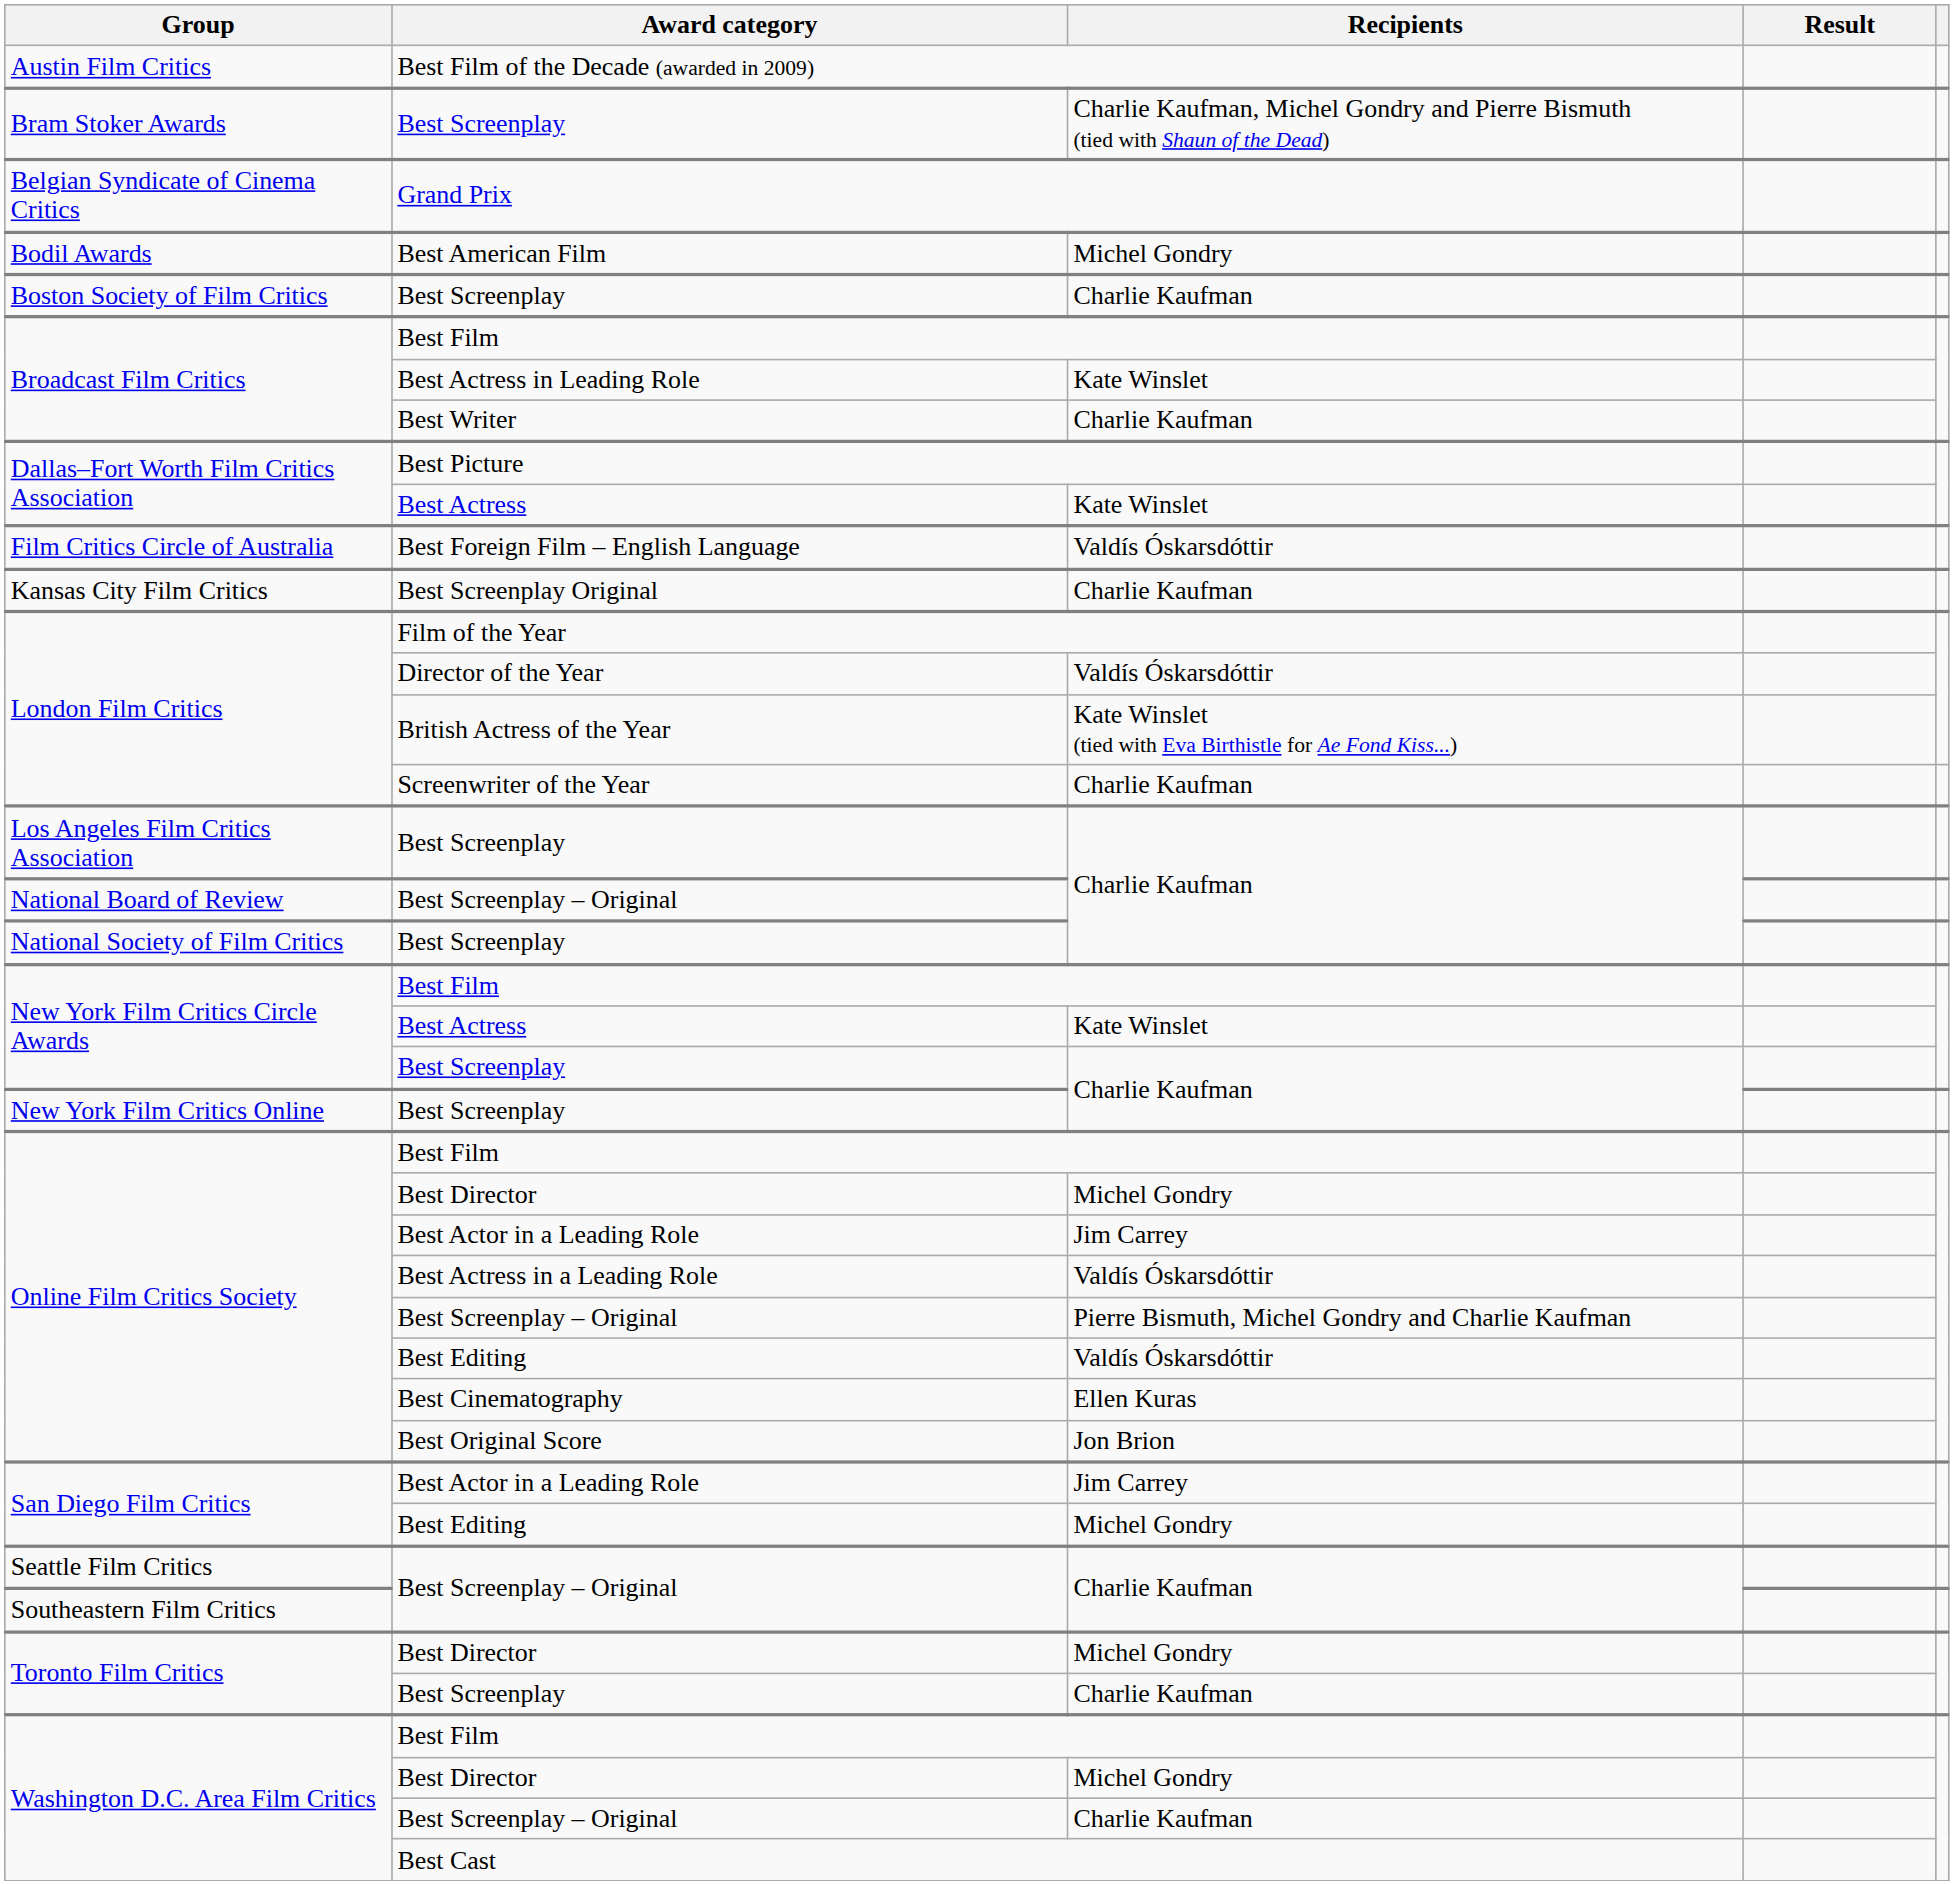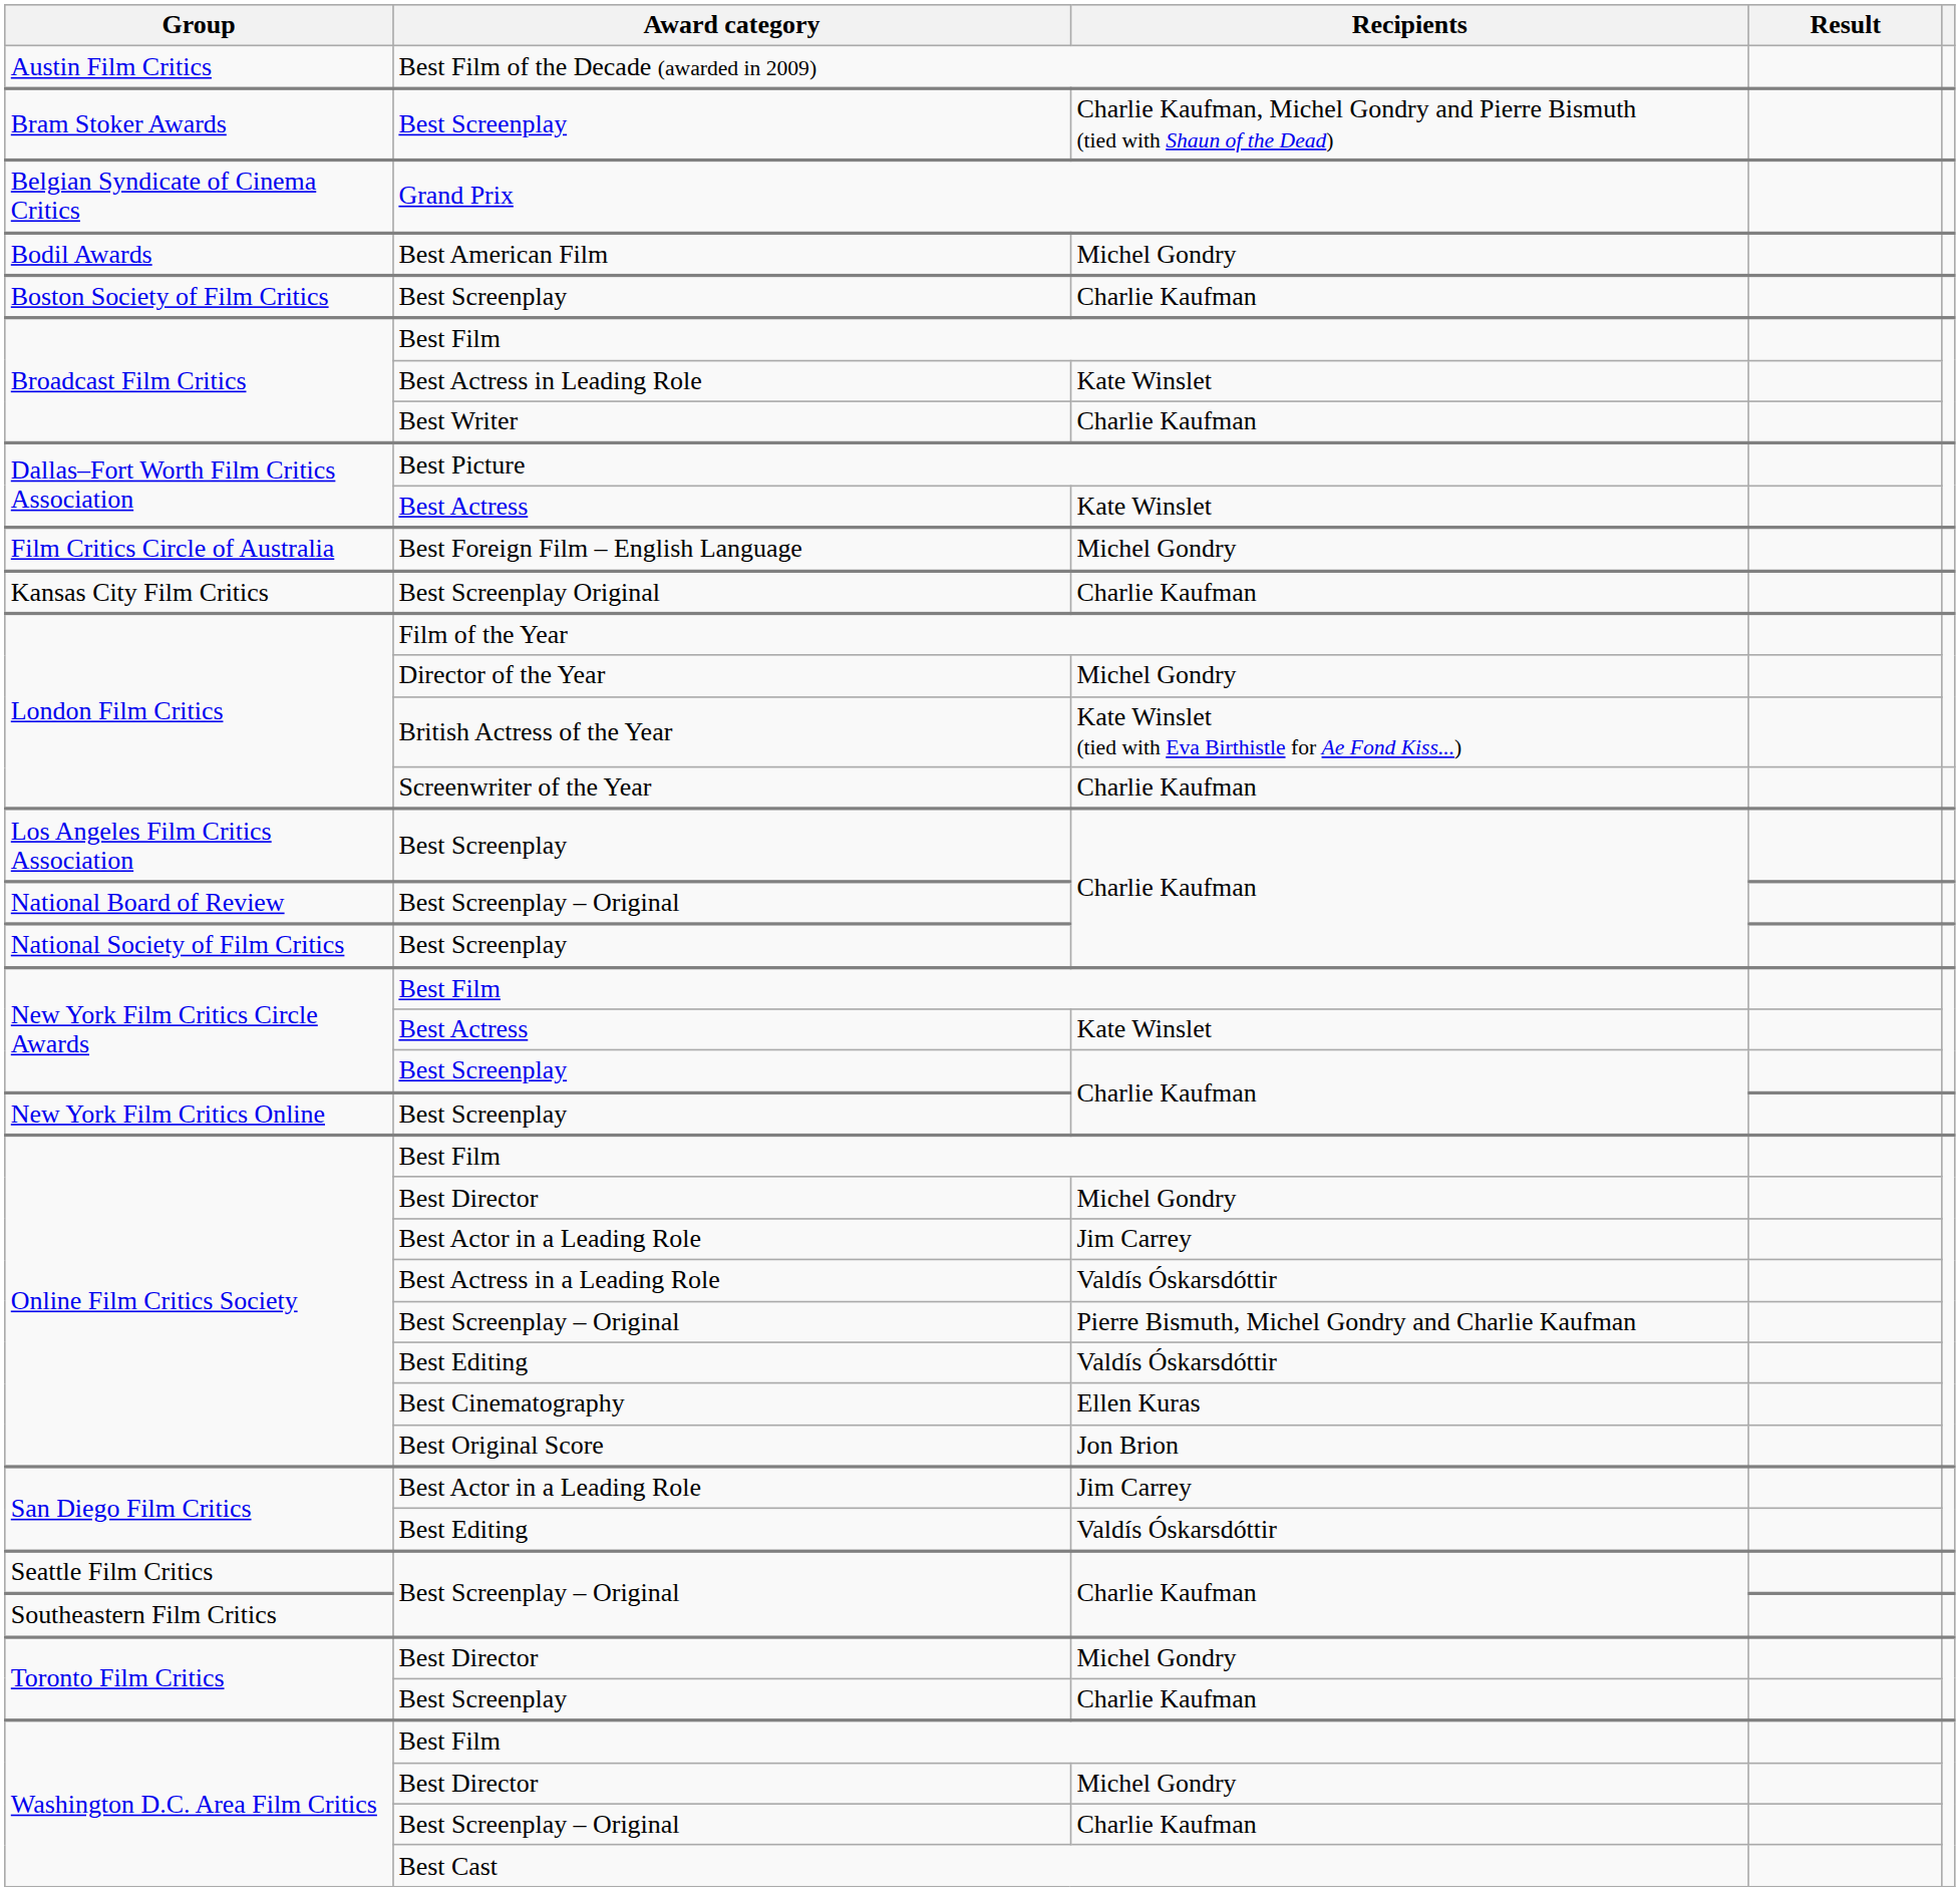 <table class="wikitable" width="95%" cellpadding="5">
 <tr>
 <th width="20%">Group</th>
 <th width="35%">Award category</th>
 <th width="35%">Recipients</th>
 <th width="10%">Result</th>
 <th scope="col" class="unsortable"></th>
 </tr>
 <tr>
 <td><a href='#'>Austin Film Critics</a></td>
 <td colspan=2>Best Film of the Decade <small>(awarded in 2009)</small></td>
 <td></td>
 <td rowspan=1 style="text-align:center;"></td>
 </tr>
 <tr style="border-top:2px solid gray;">
 <td><a href='#'>Bram Stoker Awards</a></td>
 <td><a href='#'>Best Screenplay</a></td>
 <td>Charlie Kaufman, Michel Gondry and Pierre Bismuth <br><small>(tied with <em><a href='#'>Shaun of the Dead</a></em>)</small></td>
 <td></td>
 <td rowspan=1 style="text-align:center;"></td>
 </tr>
 <tr style="border-top:2px solid gray;">
 <td><a href='#'>Belgian Syndicate of Cinema Critics</a></td>
 <td colspan=2><a href='#'>Grand Prix</a></td>
 <td></td>
 <td rowspan=1 style="text-align:center;"></td>
 </tr>
 <tr style="border-top:2px solid gray;">
 <td><a href='#'>Bodil Awards</a></td>
 <td>Best American Film</td>
 <td>Michel Gondry</td>
 <td></td>
 <td rowspan=1 style="text-align:center;"></td>
 </tr>
 <tr style="border-top:2px solid gray;">
 <td><a href='#'>Boston Society of Film Critics</a></td>
 <td>Best Screenplay</td>
 <td>Charlie Kaufman</td>
 <td></td>
 <td rowspan=1 style="text-align:center;"></td>
 </tr>
 <tr style="border-top:2px solid gray;">
 <td rowspan=3><a href='#'>Broadcast Film Critics</a></td>
 <td colspan="2">Best Film</td>
 <td></td>
 <td rowspan=3 style="text-align:center;"></td>
 </tr>
 <tr>
 <td>Best Actress in Leading Role</td>
 <td>Kate Winslet</td>
 <td></td>
 </tr>
 <tr>
 <td>Best Writer</td>
 <td>Charlie Kaufman</td>
 <td></td>
 </tr>
 <tr style="border-top:2px solid gray;">
 <td rowspan=2><a href='#'>Dallas–Fort Worth Film Critics Association</a></td>
 <td colspan=2>Best Picture</td>
 <td></td>
 <td rowspan=2 style="text-align:center;"></td>
 </tr>
 <tr>
 <td><a href='#'>Best Actress</a></td>
 <td>Kate Winslet</td>
 <td></td>
 </tr>
 <tr style="border-top:2px solid gray;">
 <td><a href='#'>Film Critics Circle of Australia</a></td>
 <td>Best Foreign Film – English Language</td>
-<td>Valdís Óskarsdóttir</td>
+<td>Michel Gondry</td>
 <td></td>
 <td rowspan=1 style="text-align:center;"></td>
 </tr>
 <tr style="border-top:2px solid gray;">
 <td>Kansas City Film Critics</td>
 <td>Best Screenplay  Original</td>
 <td>Charlie Kaufman</td>
 <td></td>
 <td rowspan=1 style="text-align:center;"></td>
 </tr>
 <tr style="border-top:2px solid gray;">
 <td rowspan=4><a href='#'>London Film Critics</a></td>
 <td colspan="2">Film of the Year</td>
 <td></td>
 <td rowspan="3" style="text-align:center;"><br></td>
 </tr>
 <tr>
 <td>Director of the Year</td>
-<td>Valdís Óskarsdóttir</td>
+<td>Michel Gondry</td>
 <td></td>
 </tr>
 <tr>
 <td>British Actress of the Year</td>
 <td>Kate Winslet<br><small>(tied with <a href='#'>Eva Birthistle</a> for <em><a href='#'>Ae Fond Kiss...</a></em>)</small></td>
 <td></td>
 </tr>
 <tr>
 <td>Screenwriter of the Year</td>
 <td>Charlie Kaufman</td>
 <td></td>
 <td></td>
 </tr>
 <tr style="border-top:2px solid gray;">
 <td><a href='#'>Los Angeles Film Critics Association</a></td>
 <td>Best Screenplay</td>
 <td rowspan="3">Charlie Kaufman</td>
 <td></td>
 <td rowspan="1" style="text-align:center;"></td>
 </tr>
 <tr style="border-top:2px solid gray;">
 <td><a href='#'>National Board of Review</a></td>
 <td>Best Screenplay – Original</td>
 <td></td>
 <td rowspan="1" style="text-align:center;"></td>
 </tr>
 <tr style="border-top:2px solid gray;">
 <td><a href='#'>National Society of Film Critics</a></td>
 <td>Best Screenplay</td>
 <td></td>
 <td rowspan="1" style="text-align:center;"></td>
 </tr>
 <tr style="border-top:2px solid gray;">
 <td rowspan=3><a href='#'>New York Film Critics Circle Awards</a></td>
 <td colspan=2><a href='#'>Best Film</a></td>
 <td></td>
 <td rowspan=3 style="text-align:center;"></td>
 </tr>
 <tr>
 <td><a href='#'>Best Actress</a></td>
 <td>Kate Winslet</td>
 <td></td>
 </tr>
 <tr>
 <td><a href='#'>Best Screenplay</a></td>
 <td rowspan="2">Charlie Kaufman</td>
 <td></td>
 </tr>
 <tr style="border-top:2px solid gray;">
 <td><a href='#'>New York Film Critics Online</a></td>
 <td>Best Screenplay</td>
 <td></td>
 <td rowspan=1 style="text-align:center;"></td>
 </tr>
 <tr style="border-top:2px solid gray;">
 <td rowspan=8><a href='#'>Online Film Critics Society</a></td>
 <td colspan="2">Best Film</td>
 <td></td>
 <td rowspan=8 style="text-align:center;"></td>
 </tr>
 <tr>
 <td>Best Director</td>
 <td>Michel Gondry</td>
 <td></td>
 </tr>
 <tr>
 <td>Best Actor in a Leading Role</td>
 <td>Jim Carrey</td>
 <td></td>
 </tr>
 <tr>
 <td>Best Actress in a Leading Role</td>
 <td>Valdís Óskarsdóttir</td>
 <td></td>
 </tr>
 <tr>
 <td>Best Screenplay – Original</td>
 <td>Pierre Bismuth, Michel Gondry and Charlie Kaufman</td>
 <td></td>
 </tr>
 <tr>
 <td>Best Editing</td>
 <td>Valdís Óskarsdóttir</td>
 <td></td>
 </tr>
 <tr>
 <td>Best Cinematography</td>
 <td>Ellen Kuras</td>
 <td></td>
 </tr>
 <tr>
 <td>Best Original Score</td>
 <td>Jon Brion</td>
 <td></td>
 </tr>
 <tr style="border-top:2px solid gray;">
 <td rowspan=2><a href='#'>San Diego Film Critics</a></td>
 <td>Best Actor in a Leading Role</td>
 <td>Jim Carrey</td>
 <td></td>
 <td rowspan=2 style="text-align:center;"></td>
 </tr>
 <tr>
 <td>Best Editing</td>
-<td>Michel Gondry</td>
+<td>Valdís Óskarsdóttir</td>
 <td></td>
 </tr>
 <tr style="border-top:2px solid gray;">
 <td>Seattle Film Critics</td>
 <td rowspan="2">Best Screenplay – Original</td>
 <td rowspan="2">Charlie Kaufman</td>
 <td></td>
 <td rowspan=1 style="text-align:center;"></td>
 </tr>
 <tr style="border-top:2px solid gray;">
 <td>Southeastern Film Critics</td>
 <td></td>
 <td rowspan=1 style="text-align:center;"></td>
 </tr>
 <tr style="border-top:2px solid gray;">
 <td rowspan=2><a href='#'>Toronto Film Critics</a></td>
 <td>Best Director</td>
 <td>Michel Gondry</td>
 <td></td>
 <td rowspan=2 style="text-align:center;"></td>
 </tr>
 <tr>
 <td>Best Screenplay</td>
 <td>Charlie Kaufman</td>
 <td></td>
 </tr>
 <tr style="border-top:2px solid gray;">
 <td rowspan=4><a href='#'>Washington D.C. Area Film Critics</a></td>
 <td colspan=2>Best Film</td>
 <td></td>
 <td rowspan=4 style="text-align:center;"></td>
 </tr>
 <tr>
 <td>Best Director</td>
 <td>Michel Gondry</td>
 <td></td>
 </tr>
 <tr>
 <td>Best Screenplay – Original</td>
 <td>Charlie Kaufman</td>
 <td></td>
 </tr>
 <tr>
 <td colspan="2">Best Cast</td>
 <td></td>
 </tr>
 </table>
